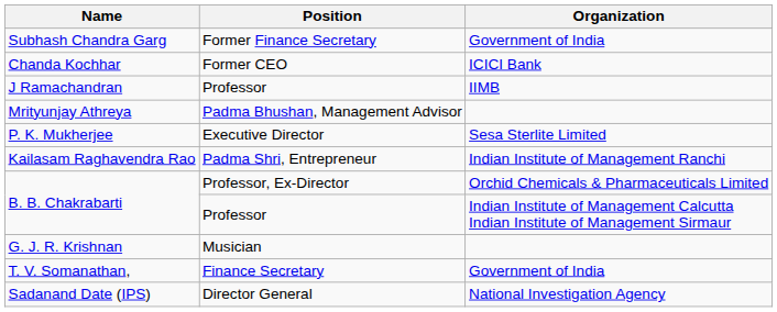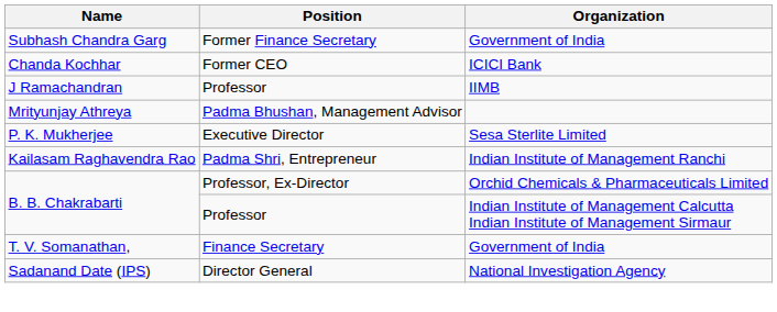 <table class="wikitable">
 <tr>
 <th>Name</th>
 <th>Position</th>
 <th>Organization</th>
 </tr>
 <tr>
 <td><a href='#'>Subhash Chandra Garg</a></td>
 <td>Former <a href='#'>Finance Secretary</a></td>
 <td><a href='#'>Government of India</a></td>
 </tr>
 <tr>
 <td><a href='#'>Chanda Kochhar</a></td>
 <td>Former CEO</td>
 <td><a href='#'>ICICI Bank</a></td>
 </tr>
 <tr>
 <td><a href='#'>J Ramachandran</a></td>
 <td>Professor</td>
 <td><a href='#'>IIMB</a></td>
 </tr>
 <tr>
 <td><a href='#'>Mrityunjay Athreya</a></td>
 <td><a href='#'>Padma Bhushan</a>, Management Advisor</td>
 <td></td>
 </tr>
 <tr>
 <td><a href='#'>P. K. Mukherjee</a></td>
 <td>Executive Director</td>
 <td><a href='#'>Sesa Sterlite Limited</a></td>
 </tr>
 <tr>
 <td><a href='#'>Kailasam Raghavendra Rao</a></td>
 <td><a href='#'>Padma Shri</a>, Entrepreneur</td>
 <td><a href='#'>Indian Institute of Management Ranchi</a></td>
 </tr>
 <tr>
 <td rowspan="2"><a href='#'>B. B. Chakrabarti</a></td>
 <td>Professor, Ex-Director</td>
 <td><a href='#'>Orchid Chemicals & Pharmaceuticals Limited</a></td>
 </tr>
 <tr>
 <td>Professor</td>
 <td><a href='#'>Indian Institute of Management Calcutta</a><br><a href='#'>Indian Institute of Management Sirmaur</a></td>
 </tr>
 <tr>
-<td><a href='#'>G. J. R. Krishnan</a></td>
-<td>Musician</td>
-<td></td>
-</tr>
-<tr>
 <td><a href='#'>T. V. Somanathan</a>,</td>
 <td><a href='#'>Finance Secretary</a></td>
 <td><a href='#'>Government of India</a></td>
 </tr>
 <tr>
 <td><a href='#'>Sadanand Date</a> (<a href='#'>IPS</a>)</td>
 <td>Director General</td>
 <td><a href='#'>National Investigation Agency</a></td>
 </tr>
 </table>
